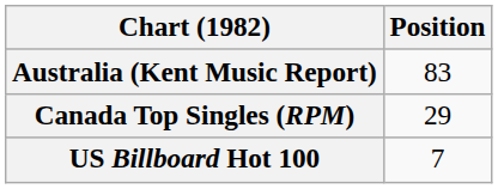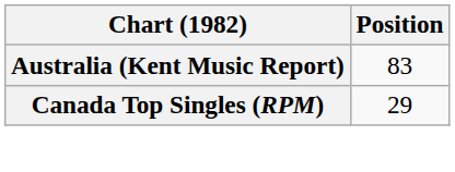 <table class="wikitable sortable plainrowheaders" style="text-align:center">
 <tr>
 <th>Chart (1982)</th>
 <th>Position</th>
 </tr>
 <tr>
 <th scope="row">Australia (Kent Music Report)</th>
 <td>83</td>
 </tr>
 <tr>
 <th scope="row">Canada Top Singles (<em>RPM</em>)</th>
 <td>29</td>
 </tr>
-<tr>
-<th scope="row">US <em>Billboard</em> Hot 100</th>
-<td>7</td>
-</tr>
 </table>
